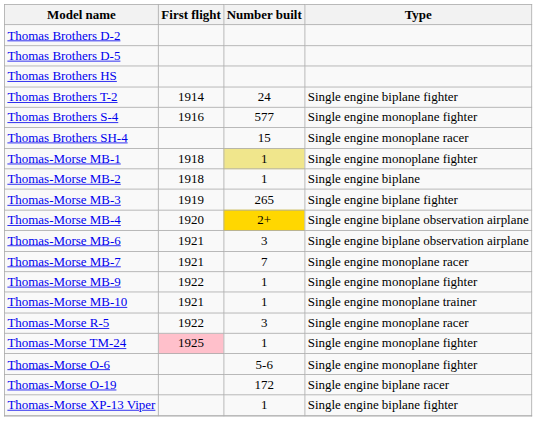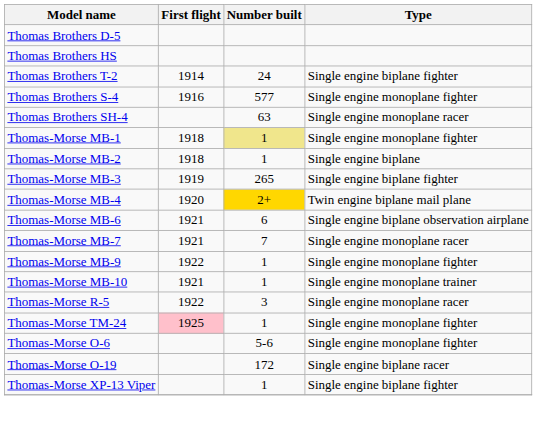 <table class="wikitable sortable">
 <tr>
 <th>Model name</th>
 <th>First flight</th>
 <th>Number built</th>
 <th>Type</th>
-</tr>
-<tr>
-<td align=left><a href='#'>Thomas Brothers D-2</a></td>
-<td align=center></td>
-<td align=center></td>
-<td align=left></td>
 </tr>
 <tr>
 <td align=left><a href='#'>Thomas Brothers D-5</a></td>
 <td align=center></td>
 <td align=center></td>
 <td align=left></td>
 </tr>
 <tr>
 <td align=left><a href='#'>Thomas Brothers HS</a></td>
 <td align=center></td>
 <td align=center></td>
 <td align=left></td>
 </tr>
 <tr>
 <td align=left><a href='#'>Thomas Brothers T-2</a></td>
 <td align=center>1914</td>
 <td align=center>24</td>
 <td align=left>Single engine biplane fighter</td>
 </tr>
 <tr>
 <td align=left><a href='#'>Thomas Brothers S-4</a></td>
 <td align=center>1916</td>
 <td align=center>577</td>
 <td align=left>Single engine monoplane fighter</td>
 </tr>
 <tr>
 <td align=left><a href='#'>Thomas Brothers SH-4</a></td>
 <td align=center></td>
-<td align=center>15</td>
+<td align=center>63</td>
 <td align=left>Single engine monoplane racer</td>
 </tr>
 <tr>
 <td align=left><a href='#'>Thomas-Morse MB-1</a></td>
 <td align=center>1918</td>
 <td align=center style="background: khaki;">1</td>
 <td align=left>Single engine monoplane fighter</td>
 </tr>
 <tr>
 <td align=left><a href='#'>Thomas-Morse MB-2</a></td>
 <td align=center>1918</td>
 <td align=center>1</td>
 <td align=left>Single engine biplane</td>
 </tr>
 <tr>
 <td align=left><a href='#'>Thomas-Morse MB-3</a></td>
 <td align=center>1919</td>
 <td align=center>265</td>
 <td align=left>Single engine biplane fighter</td>
 </tr>
 <tr>
 <td align=left><a href='#'>Thomas-Morse MB-4</a></td>
 <td align=center>1920</td>
 <td align=center style="background: gold;">2+</td>
-<td align=left>Single engine biplane observation airplane</td>
+<td align=left>Twin engine biplane mail plane</td>
 </tr>
 <tr>
 <td align=left><a href='#'>Thomas-Morse MB-6</a></td>
 <td align=center>1921</td>
-<td align=center>3</td>
+<td align=center>6</td>
 <td align=left>Single engine biplane observation airplane</td>
 </tr>
 <tr>
 <td align=left><a href='#'>Thomas-Morse MB-7</a></td>
 <td align=center>1921</td>
 <td align=center>7</td>
 <td align=left>Single engine monoplane racer</td>
 </tr>
 <tr>
 <td align=left><a href='#'>Thomas-Morse MB-9</a></td>
 <td align=center>1922</td>
 <td align=center>1</td>
 <td align=left>Single engine monoplane fighter</td>
 </tr>
 <tr>
 <td align=left><a href='#'>Thomas-Morse MB-10</a></td>
 <td align=center>1921</td>
 <td align=center>1</td>
 <td align=left>Single engine monoplane trainer</td>
 </tr>
 <tr>
 <td align=left><a href='#'>Thomas-Morse R-5</a></td>
 <td align=center>1922</td>
 <td align=center>3</td>
 <td align=left>Single engine monoplane racer</td>
 </tr>
 <tr>
 <td align=left><a href='#'>Thomas-Morse TM-24</a></td>
 <td align=center style="background: pink;">1925</td>
 <td align=center>1</td>
 <td align=left>Single engine monoplane fighter</td>
 </tr>
 <tr>
 <td align=left><a href='#'>Thomas-Morse O-6</a></td>
 <td align=center></td>
 <td align=center>5-6</td>
 <td align=left>Single engine monoplane fighter</td>
 </tr>
 <tr>
 <td align=left><a href='#'>Thomas-Morse O-19</a></td>
 <td align=center></td>
 <td align=center>172</td>
 <td align=left>Single engine biplane racer</td>
 </tr>
 <tr>
 <td align=left><a href='#'>Thomas-Morse XP-13 Viper</a></td>
 <td align=center></td>
 <td align=center>1</td>
 <td align=left>Single engine biplane fighter</td>
 </tr>
 <tr>
 </tr>
 </table>
